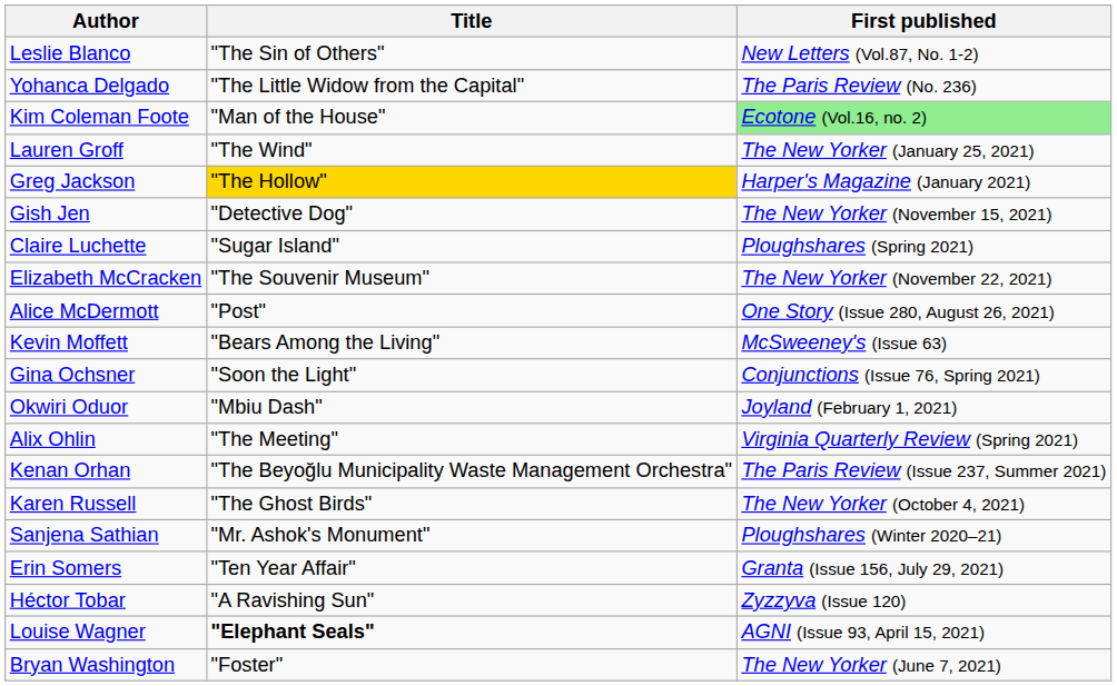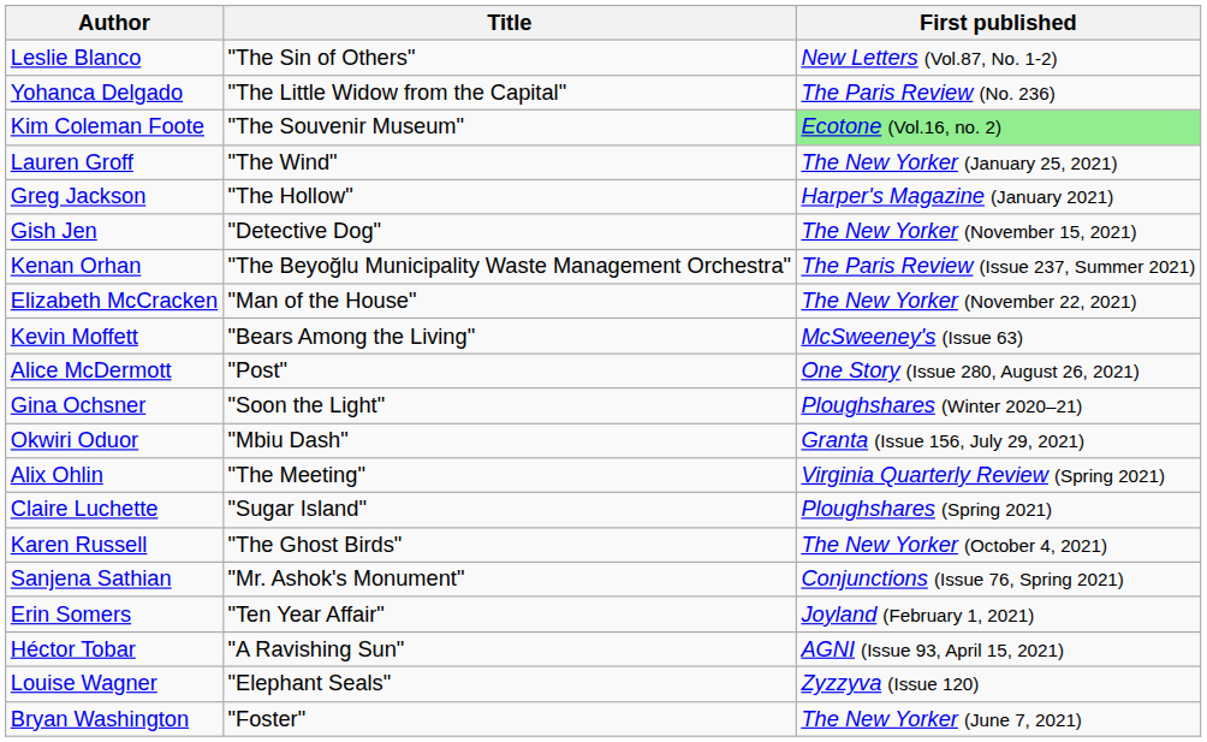 <table class="wikitable">
 <tr>
 <th>Author</th>
 <th>Title</th>
 <th>First published</th>
 </tr>
 <tr>
 <td><a href='#'>Leslie Blanco</a></td>
 <td>"The Sin of Others"</td>
 <td><em><a href='#'>New Letters</a></em> <small>(Vol.87, No. 1-2)</small></td>
 </tr>
 <tr>
 <td><a href='#'>Yohanca Delgado</a></td>
 <td>"The Little Widow from the Capital"</td>
 <td><em><a href='#'>The Paris Review</a></em> <small>(No. 236)</small></td>
 </tr>
 <tr>
 <td><a href='#'>Kim Coleman Foote</a></td>
-<td>"Man of the House"</td>
+<td>"The Souvenir Museum"</td>
 <td style="background: lightgreen;"><em><a href='#'>Ecotone</a></em> <small>(Vol.16, no. 2)</small></td>
 </tr>
 <tr>
 <td><a href='#'>Lauren Groff</a></td>
 <td>"The Wind"</td>
 <td><em><a href='#'>The New Yorker</a></em> <small>(January 25, 2021)</small></td>
 </tr>
 <tr>
 <td><a href='#'>Greg Jackson</a></td>
-<td style="background: gold;">"The Hollow"</td>
+<td>"The Hollow"</td>
 <td><em><a href='#'>Harper's Magazine</a></em> <small>(January 2021)</small></td>
 </tr>
 <tr>
 <td><a href='#'>Gish Jen</a></td>
 <td>"Detective Dog"</td>
 <td><em><a href='#'>The New Yorker</a></em> <small>(November 15, 2021)</small></td>
 </tr>
 <tr>
-<td><a href='#'>Claire Luchette</a></td>
-<td>"Sugar Island"</td>
-<td><em><a href='#'>Ploughshares</a></em> <small>(Spring 2021)</small></td>
+<td><a href='#'>Kenan Orhan</a></td>
+<td>"The Beyoğlu Municipality Waste Management Orchestra"</td>
+<td><em><a href='#'>The Paris Review</a></em> <small>(Issue 237, Summer 2021)</small></td>
 </tr>
 <tr>
 <td><a href='#'>Elizabeth McCracken</a></td>
-<td>"The Souvenir Museum"</td>
+<td>"Man of the House"</td>
 <td><em><a href='#'>The New Yorker</a></em> <small>(November 22, 2021)</small></td>
+</tr>
+<tr>
+<td><a href='#'>Kevin Moffett</a></td>
+<td>"Bears Among the Living"</td>
+<td><em><a href='#'>McSweeney's</a></em> <small>(Issue 63)</small></td>
 </tr>
 <tr>
 <td><a href='#'>Alice McDermott</a></td>
 <td>"Post"</td>
 <td><em><a href='#'>One Story</a></em> <small>(Issue 280, August 26, 2021)</small></td>
 </tr>
 <tr>
-<td><a href='#'>Kevin Moffett</a></td>
-<td>"Bears Among the Living"</td>
-<td><em><a href='#'>McSweeney's</a></em> <small>(Issue 63)</small></td>
-</tr>
-<tr>
 <td><a href='#'>Gina Ochsner</a></td>
 <td>"Soon the Light"</td>
-<td><em><a href='#'>Conjunctions</a></em> <small>(Issue 76, Spring 2021)</small></td>
+<td><em><a href='#'>Ploughshares</a></em> <small>(Winter 2020–21)</small></td>
 </tr>
 <tr>
 <td><a href='#'>Okwiri Oduor</a></td>
 <td>"Mbiu Dash"</td>
-<td><em><a href='#'>Joyland</a></em> <small>(February 1, 2021)</small></td>
+<td><em><a href='#'>Granta</a></em> <small>(Issue 156, July 29, 2021)</small></td>
 </tr>
 <tr>
 <td><a href='#'>Alix Ohlin</a></td>
 <td>"The Meeting"</td>
 <td><em><a href='#'>Virginia Quarterly Review</a></em> <small>(Spring 2021)</small></td>
 </tr>
 <tr>
-<td><a href='#'>Kenan Orhan</a></td>
-<td>"The Beyoğlu Municipality Waste Management Orchestra"</td>
-<td><em><a href='#'>The Paris Review</a></em> <small>(Issue 237, Summer 2021)</small></td>
+<td><a href='#'>Claire Luchette</a></td>
+<td>"Sugar Island"</td>
+<td><em><a href='#'>Ploughshares</a></em> <small>(Spring 2021)</small></td>
 </tr>
 <tr>
 <td><a href='#'>Karen Russell</a></td>
 <td>"The Ghost Birds"</td>
 <td><em><a href='#'>The New Yorker</a></em> <small>(October 4, 2021)</small></td>
 </tr>
 <tr>
 <td><a href='#'>Sanjena Sathian</a></td>
 <td>"Mr. Ashok's Monument"</td>
-<td><em><a href='#'>Ploughshares</a></em> <small>(Winter 2020–21)</small></td>
+<td><em><a href='#'>Conjunctions</a></em> <small>(Issue 76, Spring 2021)</small></td>
 </tr>
 <tr>
 <td><a href='#'>Erin Somers</a></td>
 <td>"Ten Year Affair"</td>
-<td><em><a href='#'>Granta</a></em> <small>(Issue 156, July 29, 2021)</small></td>
+<td><em><a href='#'>Joyland</a></em> <small>(February 1, 2021)</small></td>
 </tr>
 <tr>
 <td><a href='#'>Héctor Tobar</a></td>
 <td>"A Ravishing Sun"</td>
-<td><em><a href='#'>Zyzzyva</a></em> <small>(Issue 120)</small></td>
+<td><em><a href='#'>AGNI</a></em> <small>(Issue 93, April 15, 2021)</small></td>
 </tr>
 <tr>
 <td><a href='#'>Louise Wagner</a></td>
-<td><strong>"Elephant Seals"</strong></td>
-<td><em><a href='#'>AGNI</a></em> <small>(Issue 93, April 15, 2021)</small></td>
+<td>"Elephant Seals"</td>
+<td><em><a href='#'>Zyzzyva</a></em> <small>(Issue 120)</small></td>
 </tr>
 <tr>
 <td><a href='#'>Bryan Washington</a></td>
 <td>"Foster"</td>
 <td><em><a href='#'>The New Yorker</a></em> <small>(June 7, 2021)</small></td>
 </tr>
 </table>
